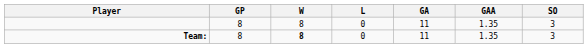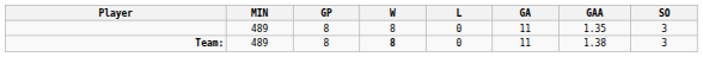 <table class="wikitable sortable" width="60%">
 <tr>
 <th bgcolor="#DDDDFF" width="10%">Player</th>
+<th width="3%" bgcolor="#DDDDFF" title="Minutes played">MIN</th>
 <th width="3%" bgcolor="#DDDDFF" title="Games played in">GP</th>
 <th width="3%" bgcolor="#DDDDFF" title="Games played in">W</th>
 <th width="3%" bgcolor="#DDDDFF"title="Games played in">L</th>
 <th width="3%" bgcolor="#DDDDFF" title="Goals against">GA</th>
 <th width="3%" bgcolor="#DDDDFF" title="Goals against average">GAA</th>
 <th width="3%" bgcolor="#DDDDFF" title="Shut-outs">SO</th>
 </tr>
 <tr align="center">
 <td align="right"></td>
+<td>489</td>
 <td>8</td>
 <td>8</td>
 <td>0</td>
 <td>11</td>
 <td>1.35</td>
 <td>3</td>
 </tr>
 <tr align="center">
 <td align="right"><strong>Team:</strong></td>
+<td>489</td>
 <td>8</td>
 <td><strong>8</strong></td>
 <td>0</td>
 <td>11</td>
-<td>1.35</td>
+<td>1.38</td>
 <td>3</td>
 </tr>
 </table>
